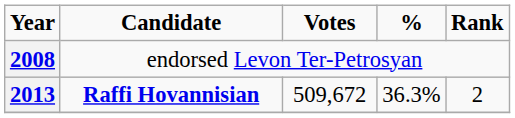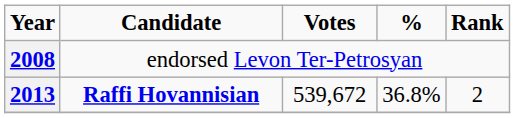 <table class="wikitable" style="float:left; text-align:center;">
 <tr>
 <td style="width: 20px"><strong>Year</strong></td>
 <td style="width: 150px"><strong>Candidate</strong></td>
 <td style="width: 60px"><strong>Votes</strong></td>
 <td style="width: 20px"><strong>%</strong></td>
 <td style="width: 20px"><strong>Rank</strong></td>
 </tr>
 <tr>
 <th><a href='#'>2008</a></th>
 <td colspan="4">endorsed <a href='#'>Levon Ter-Petrosyan</a></td>
 </tr>
 <tr>
 <th><a href='#'>2013</a></th>
 <td><strong><a href='#'>Raffi Hovannisian</a></strong></td>
-<td>509,672</td>
-<td>36.3%</td>
+<td>539,672</td>
+<td>36.8%</td>
 <td>2</td>
 </tr>
 <tr>
 </tr>
 </table>
